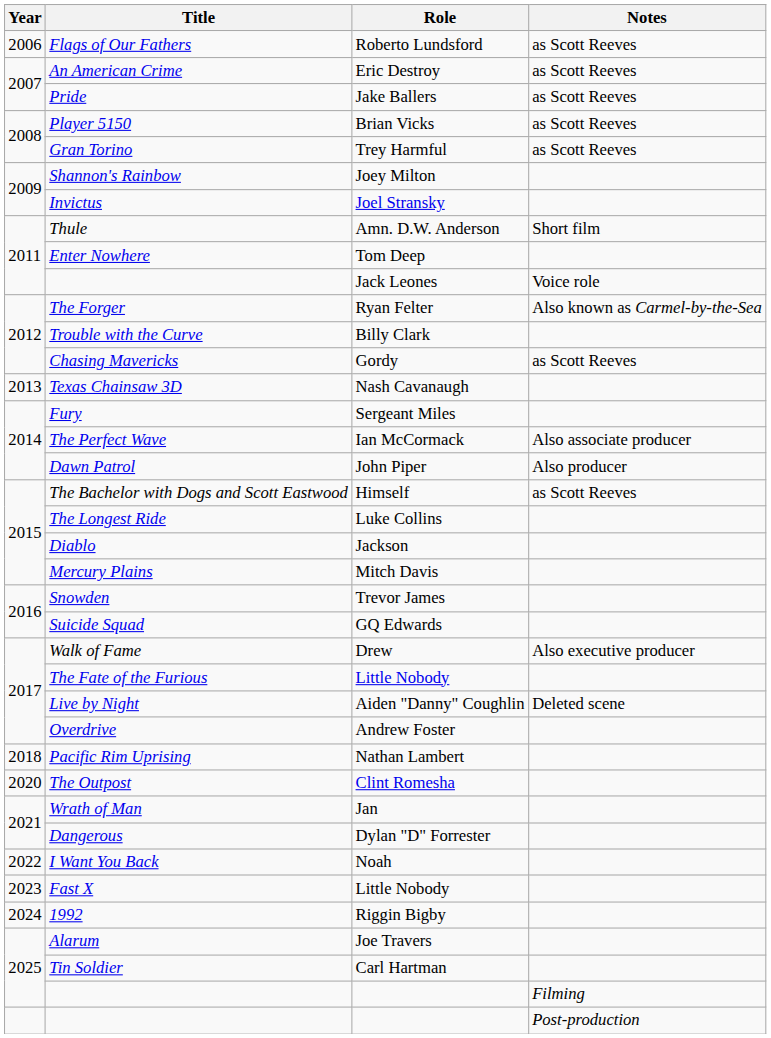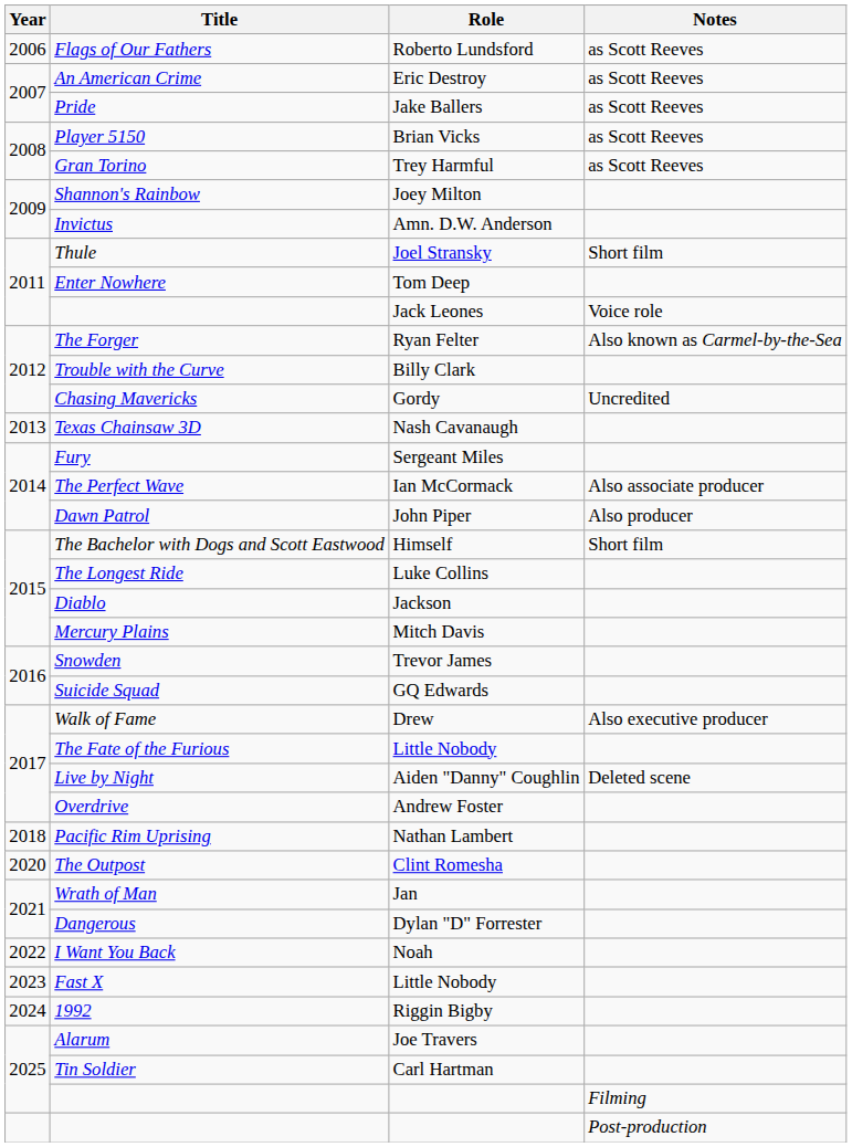 <table class="wikitable sortable">
 <tr>
 <th>Year</th>
 <th>Title</th>
 <th>Role</th>
 <th>Notes</th>
 </tr>
 <tr>
 <td>2006</td>
 <td><em><a href='#'>Flags of Our Fathers</a></em></td>
 <td>Roberto Lundsford</td>
 <td>as Scott Reeves</td>
 </tr>
 <tr>
 <td rowspan="2">2007</td>
 <td><em><a href='#'>An American Crime</a></em></td>
 <td>Eric Destroy</td>
 <td>as Scott Reeves</td>
 </tr>
 <tr>
 <td><em><a href='#'>Pride</a></em></td>
 <td>Jake Ballers</td>
 <td>as Scott Reeves</td>
 </tr>
 <tr>
 <td rowspan="2">2008</td>
 <td><em><a href='#'>Player 5150</a></em></td>
 <td>Brian Vicks</td>
 <td>as Scott Reeves</td>
 </tr>
 <tr>
 <td><em><a href='#'>Gran Torino</a></em></td>
 <td>Trey Harmful</td>
 <td>as Scott Reeves</td>
 </tr>
 <tr>
 <td rowspan="2">2009</td>
 <td><em><a href='#'>Shannon's Rainbow</a></em></td>
 <td>Joey Milton</td>
 <td></td>
 </tr>
 <tr>
 <td><em><a href='#'>Invictus</a></em></td>
-<td><a href='#'>Joel Stransky</a></td>
+<td>Amn. D.W. Anderson</td>
 <td></td>
 </tr>
 <tr>
 <td rowspan="3">2011</td>
 <td><em>Thule</em></td>
-<td>Amn. D.W. Anderson</td>
+<td><a href='#'>Joel Stransky</a></td>
 <td>Short film</td>
 </tr>
 <tr>
 <td><em><a href='#'>Enter Nowhere</a></em></td>
 <td>Tom Deep</td>
 <td></td>
 </tr>
 <tr>
 <td><em></em></td>
 <td>Jack Leones</td>
 <td>Voice role</td>
 </tr>
 <tr>
 <td rowspan="3">2012</td>
 <td><em><a href='#'>The Forger</a></em></td>
 <td>Ryan Felter</td>
 <td>Also known as <em>Carmel-by-the-Sea</em></td>
 </tr>
 <tr>
 <td><em><a href='#'>Trouble with the Curve</a></em></td>
 <td>Billy Clark</td>
 <td></td>
 </tr>
 <tr>
 <td><em><a href='#'>Chasing Mavericks</a></em></td>
 <td>Gordy</td>
-<td>as Scott Reeves</td>
+<td>Uncredited</td>
 </tr>
 <tr>
 <td>2013</td>
 <td><em><a href='#'>Texas Chainsaw 3D</a></em></td>
 <td>Nash Cavanaugh</td>
 <td></td>
 </tr>
 <tr>
 <td rowspan="3">2014</td>
 <td><em><a href='#'>Fury</a></em></td>
 <td>Sergeant Miles</td>
 <td></td>
 </tr>
 <tr>
 <td><em><a href='#'>The Perfect Wave</a></em></td>
 <td>Ian McCormack</td>
 <td>Also associate producer</td>
 </tr>
 <tr>
 <td><em><a href='#'>Dawn Patrol</a></em></td>
 <td>John Piper</td>
 <td>Also producer</td>
 </tr>
 <tr>
 <td rowspan="4">2015</td>
 <td><em>The Bachelor with Dogs and Scott Eastwood</em></td>
 <td>Himself</td>
-<td>as Scott Reeves</td>
+<td>Short film</td>
 </tr>
 <tr>
 <td><em><a href='#'>The Longest Ride</a></em></td>
 <td>Luke Collins</td>
 <td></td>
 </tr>
 <tr>
 <td><em><a href='#'>Diablo</a></em></td>
 <td>Jackson</td>
 <td></td>
 </tr>
 <tr>
 <td><em><a href='#'>Mercury Plains</a></em></td>
 <td>Mitch Davis</td>
 <td></td>
 </tr>
 <tr>
 <td rowspan="2">2016</td>
 <td><em><a href='#'>Snowden</a></em></td>
 <td>Trevor James</td>
 <td></td>
 </tr>
 <tr>
 <td><em><a href='#'>Suicide Squad</a></em></td>
 <td>GQ Edwards</td>
 <td></td>
 </tr>
 <tr>
 <td rowspan="4">2017</td>
 <td><em>Walk of Fame</em></td>
 <td>Drew</td>
 <td>Also executive producer</td>
 </tr>
 <tr>
 <td><em><a href='#'>The Fate of the Furious</a></em></td>
 <td><a href='#'>Little Nobody</a></td>
 <td></td>
 </tr>
 <tr>
 <td><em><a href='#'>Live by Night</a></em></td>
 <td>Aiden "Danny" Coughlin</td>
 <td>Deleted scene</td>
 </tr>
 <tr>
 <td><em><a href='#'>Overdrive</a></em></td>
 <td>Andrew Foster</td>
 <td></td>
 </tr>
 <tr>
 <td>2018</td>
 <td><em><a href='#'>Pacific Rim Uprising</a></em></td>
 <td>Nathan Lambert</td>
 <td></td>
 </tr>
 <tr>
 <td>2020</td>
 <td><em><a href='#'>The Outpost</a></em></td>
 <td><a href='#'>Clint Romesha</a></td>
 <td></td>
 </tr>
 <tr>
 <td rowspan="2">2021</td>
 <td><em><a href='#'>Wrath of Man</a></em></td>
 <td>Jan</td>
 <td></td>
 </tr>
 <tr>
 <td><em><a href='#'>Dangerous</a></em></td>
 <td>Dylan "D" Forrester</td>
 <td></td>
 </tr>
 <tr>
 <td>2022</td>
 <td><em><a href='#'>I Want You Back</a></em></td>
 <td>Noah</td>
 <td></td>
 </tr>
 <tr>
 <td>2023</td>
 <td><em><a href='#'>Fast X</a></em></td>
 <td>Little Nobody</td>
 <td></td>
 </tr>
 <tr>
 <td>2024</td>
 <td><em><a href='#'>1992</a></em></td>
 <td>Riggin Bigby</td>
 <td></td>
 </tr>
 <tr>
 <td rowspan="3">2025</td>
 <td><em><a href='#'>Alarum</a></em></td>
 <td>Joe Travers</td>
 <td></td>
 </tr>
 <tr>
 <td><a href='#'><em>Tin Soldier</em></a></td>
 <td>Carl Hartman</td>
 <td></td>
 </tr>
 <tr>
 <td></td>
 <td></td>
 <td><em>Filming</em></td>
 </tr>
 <tr>
 <td></td>
 <td></td>
 <td></td>
 <td><em>Post-production</em></td>
 </tr>
 </table>
